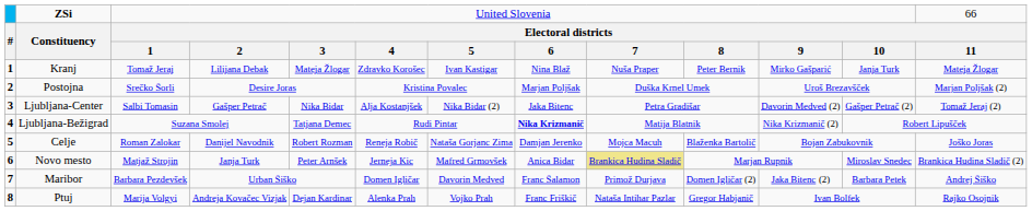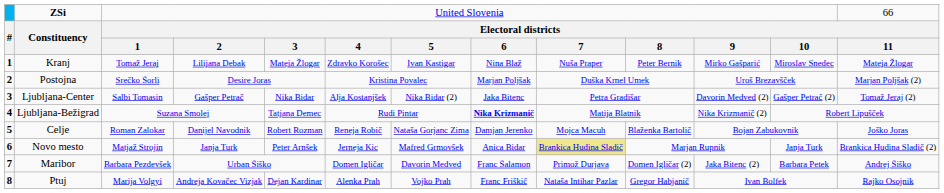 <table class="wikitable" style="text-align: center;">
 <tr>
 <td style="background:#00b3ef"></td>
 <td><strong>ZSi</strong></td>
 <td colspan="10"><a href='#'>United Slovenia</a><br></td>
 <td>66<br></td>
 </tr>
 <tr>
 <th rowspan="2">#</th>
 <th rowspan="2">Constituency</th>
 <th colspan="11">Electoral districts</th>
 </tr>
 <tr>
 <th>1</th>
 <th>2</th>
 <th>3</th>
 <th>4</th>
 <th>5</th>
 <th>6</th>
 <th>7</th>
 <th>8</th>
 <th>9</th>
 <th>10</th>
 <th>11</th>
 </tr>
 <tr>
 <td style="text-align:center;"><strong>1</strong></td>
 <td>Kranj</td>
 <td><a href='#'><small>Tomaž Jeraj</small></a></td>
 <td><a href='#'><small>Lilijana Debak</small></a></td>
 <td><a href='#'><small>Mateja Žlogar</small></a></td>
 <td><a href='#'><small>Zdravko Korošec</small></a></td>
 <td><a href='#'><small>Ivan Kastigar</small></a></td>
 <td><a href='#'><small>Nina Blaž</small></a></td>
 <td><small><a href='#'>Nuša Praper</a></small></td>
 <td><a href='#'><small>Peter Bernik</small></a></td>
 <td><a href='#'><small>Mirko Gašparić</small></a></td>
-<td><a href='#'><small>Janja Turk</small></a></td>
+<td><a href='#'><small>Miroslav Snedec</small></a></td>
 <td><a href='#'><small>Mateja Žlogar</small></a></td>
 </tr>
 <tr>
 <td style="text-align:center;"><strong>2</strong></td>
 <td>Postojna</td>
 <td><a href='#'><small>Srečko Šorli</small></a></td>
 <td colspan="2"><a href='#'><small>Desire Joras</small></a></td>
 <td colspan="2"><a href='#'><small>Kristina Povalec</small></a></td>
 <td><a href='#'><small>Marjan Poljšak</small></a></td>
 <td colspan="2"><a href='#'><small>Duška Krnel Umek</small></a></td>
 <td colspan="2"><a href='#'><small>Uroš Brezavšček</small></a></td>
 <td><small><a href='#'>Marjan Poljšak</a> (2)</small></td>
 </tr>
 <tr>
 <td style="text-align:center;"><strong>3</strong></td>
 <td>Ljubljana-Center</td>
 <td><a href='#'><small>Salbi Tomasin</small></a></td>
 <td><a href='#'><small>Gašper Petrač</small></a></td>
 <td><a href='#'><small>Nika Bidar</small></a></td>
 <td><a href='#'><small>Alja Kostanjšek</small></a></td>
 <td><small><a href='#'>Nika Bidar</a> (2)</small></td>
 <td><a href='#'><small>Jaka Bitenc</small></a></td>
 <td colspan="2"><a href='#'><small>Petra Gradišar</small></a></td>
 <td><small><a href='#'>Davorin Medved</a> (2)</small></td>
 <td><small><a href='#'>Gašper Petrač</a> (2)</small></td>
 <td><small><a href='#'>Tomaž Jeraj</a> (2)</small></td>
 </tr>
 <tr>
 <td style="text-align:center;"><strong>4</strong></td>
 <td>Ljubljana-Bežigrad</td>
 <td colspan="2"><a href='#'><small>Suzana Smolej</small></a></td>
 <td><a href='#'><small>Tatjana Demec</small></a></td>
 <td colspan="2"><a href='#'><small>Rudi Pintar</small></a></td>
 <td><strong><a href='#'><small>Nika Krizmanič</small></a></strong></td>
 <td colspan="2"><a href='#'><small>Matija Blatnik</small></a></td>
 <td><small><a href='#'>Nika Krizmanič</a> (2)</small></td>
 <td colspan="2"><a href='#'><small>Robert Lipušček</small></a></td>
 </tr>
 <tr>
 <td style="text-align:center;"><strong>5</strong></td>
 <td>Celje</td>
 <td><a href='#'><small>Roman Zalokar</small></a></td>
 <td><a href='#'><small>Danijel Navodnik</small></a></td>
 <td><a href='#'><small>Robert Rozman</small></a></td>
 <td><a href='#'><small>Reneja Robič</small></a></td>
 <td><a href='#'><small>Nataša Gorjanc Zima</small></a></td>
 <td><a href='#'><small>Damjan Jerenko</small></a></td>
 <td><a href='#'><small>Mojca Macuh</small></a></td>
 <td><a href='#'><small>Blaženka Bartolič</small></a></td>
 <td colspan="2"><a href='#'><small>Bojan Zabukovnik</small></a></td>
 <td><a href='#'><small>Joško Joras</small></a></td>
 </tr>
 <tr>
 <td style="text-align:center;"><strong>6</strong></td>
 <td>Novo mesto</td>
 <td><a href='#'><small>Matjaž Strojin</small></a></td>
 <td><a href='#'><small>Janja Turk</small></a></td>
 <td><a href='#'><small>Peter Arnšek</small></a></td>
 <td><a href='#'><small>Jerneja Kic</small></a></td>
 <td><a href='#'><small>Mafred Grmovšek</small></a></td>
 <td><a href='#'><small>Anica Bidar</small></a></td>
 <td style="background: khaki;"><a href='#'><small>Brankica Hudina Sladič</small></a></td>
 <td colspan="2"><a href='#'><small>Marjan Rupnik</small></a></td>
-<td><a href='#'><small>Miroslav Snedec</small></a></td>
+<td><a href='#'><small>Janja Turk</small></a></td>
 <td><small><a href='#'>Brankica Hudina Sladič</a> (2)</small></td>
 </tr>
 <tr>
 <td style="text-align:center;"><strong>7</strong></td>
 <td>Maribor</td>
 <td><a href='#'><small>Barbara Pezdevšek</small></a></td>
 <td colspan="2"><a href='#'><small>Urban Šiško</small></a></td>
 <td><a href='#'><small>Domen Igličar</small></a></td>
 <td><a href='#'><small>Davorin Medved</small></a></td>
 <td><a href='#'><small>Franc Šalamon</small></a></td>
 <td><a href='#'><small>Primož Durjava</small></a></td>
 <td><small><a href='#'>Domen Igličar</a> (2)</small></td>
 <td><a href='#'><small>Jaka Bitenc</small></a> <small>(2)</small></td>
 <td><a href='#'><small>Barbara Petek</small></a></td>
 <td><a href='#'><small>Andrej Šiško</small></a></td>
 </tr>
 <tr>
 <td style="text-align:center;"><strong>8</strong></td>
 <td>Ptuj</td>
 <td><a href='#'><small>Marija Volgyi</small></a></td>
 <td><a href='#'><small>Andreja Kovačec Vizjak</small></a></td>
 <td><a href='#'><small>Dejan Kardinar</small></a></td>
 <td><a href='#'><small>Alenka Prah</small></a></td>
 <td><a href='#'><small>Vojko Prah</small></a></td>
 <td><a href='#'><small>Franc Friškič</small></a></td>
 <td><a href='#'><small>Nataša Intihar Pazlar</small></a></td>
 <td><a href='#'><small>Gregor Habjanič</small></a></td>
 <td colspan="2"><a href='#'><small>Ivan Bolfek</small></a></td>
 <td><a href='#'><small>Rajko Osojnik</small></a></td>
 </tr>
 </table>
